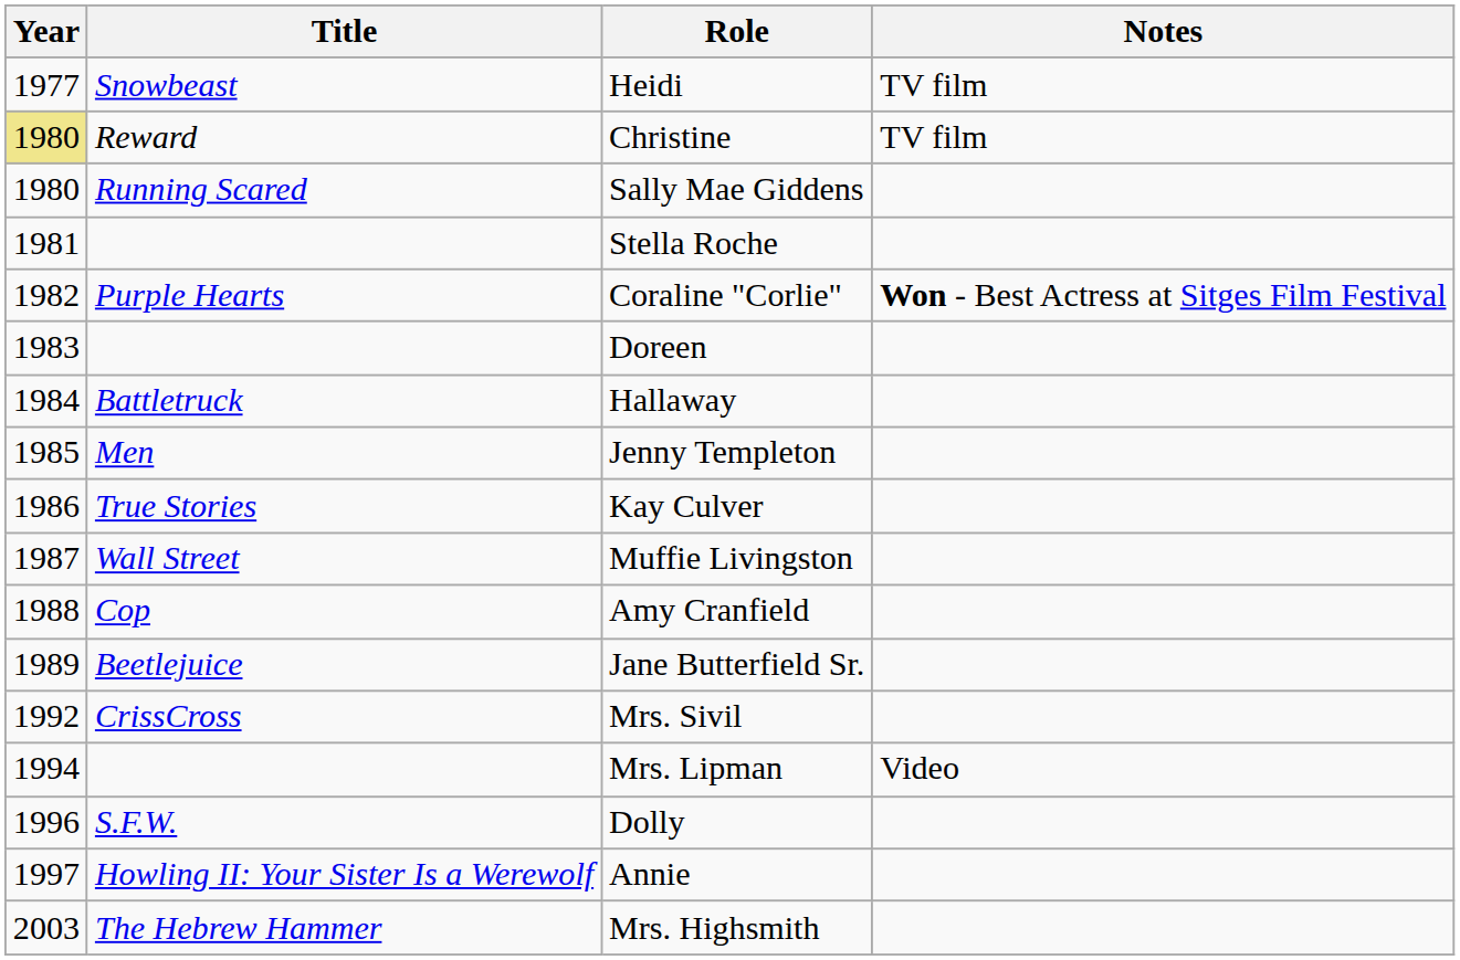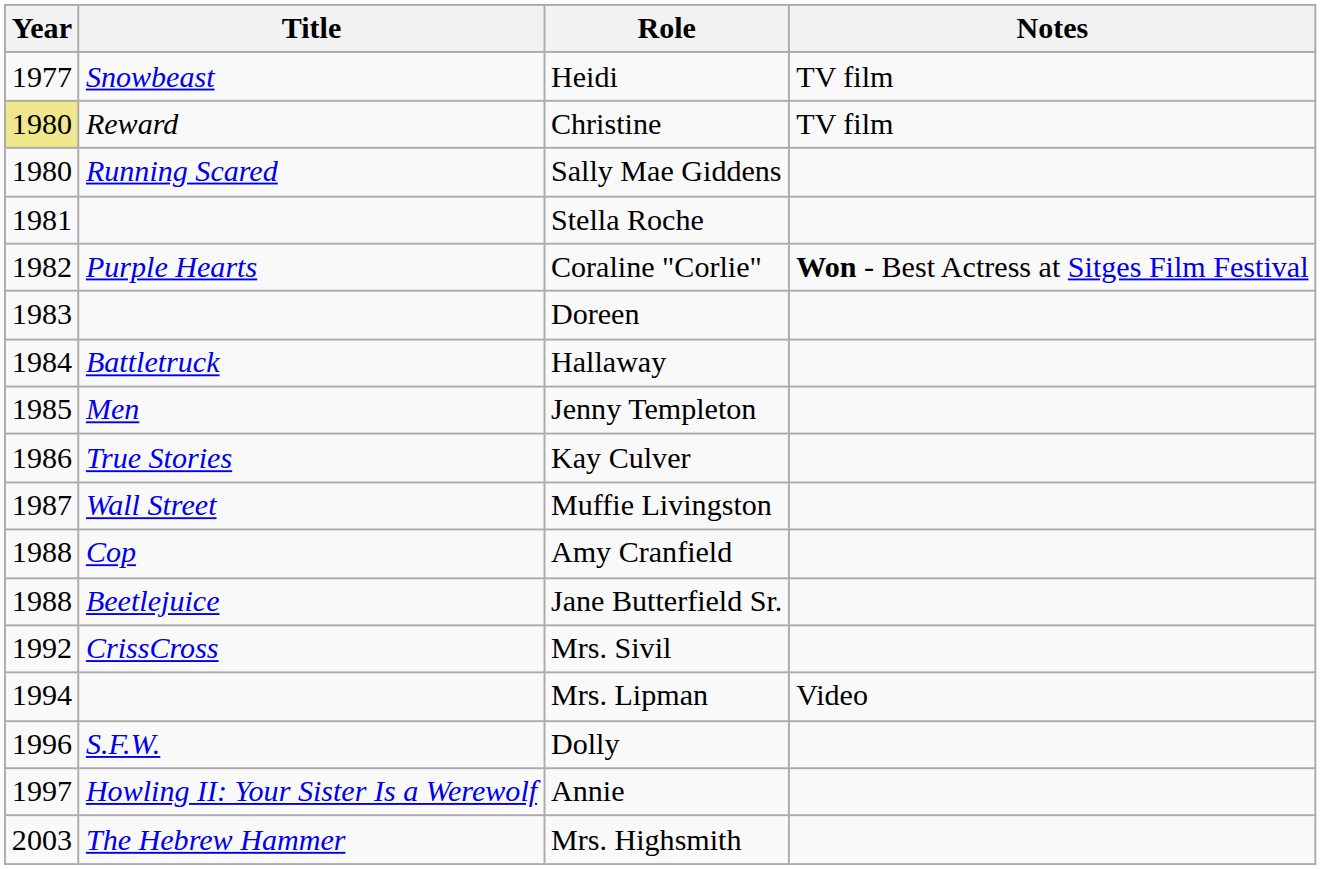 <table class="wikitable sortable">
 <tr>
 <th>Year</th>
 <th>Title</th>
 <th>Role</th>
 <th class="unsortable">Notes</th>
 </tr>
 <tr>
 <td>1977</td>
 <td><em><a href='#'>Snowbeast</a></em></td>
 <td>Heidi</td>
 <td>TV film</td>
 </tr>
 <tr>
 <td style="background: khaki;">1980</td>
 <td><em>Reward</em></td>
 <td>Christine</td>
 <td>TV film</td>
 </tr>
 <tr>
 <td>1980</td>
 <td><em><a href='#'>Running Scared</a></em></td>
 <td>Sally Mae Giddens</td>
 <td></td>
 </tr>
 <tr>
 <td>1981</td>
 <td><em></em></td>
 <td>Stella Roche</td>
 <td></td>
 </tr>
 <tr>
 <td>1982</td>
 <td><em><a href='#'>Purple Hearts</a></em></td>
 <td>Coraline "Corlie"</td>
 <td><strong>Won</strong> - Best Actress at <a href='#'>Sitges Film Festival</a></td>
 </tr>
 <tr>
 <td>1983</td>
 <td><em></em></td>
 <td>Doreen</td>
 <td></td>
 </tr>
 <tr>
 <td>1984</td>
 <td><em><a href='#'>Battletruck</a></em></td>
 <td>Hallaway</td>
 <td></td>
 </tr>
 <tr>
 <td>1985</td>
 <td><em><a href='#'>Men</a></em></td>
 <td>Jenny Templeton</td>
 <td></td>
 </tr>
 <tr>
 <td>1986</td>
 <td><em><a href='#'>True Stories</a></em></td>
 <td>Kay Culver</td>
 <td></td>
 </tr>
 <tr>
 <td>1987</td>
 <td><em><a href='#'>Wall Street</a></em></td>
 <td>Muffie Livingston</td>
 <td></td>
 </tr>
 <tr>
 <td>1988</td>
 <td><em><a href='#'>Cop</a></em></td>
 <td>Amy Cranfield</td>
 <td></td>
 </tr>
 <tr>
-<td>1989</td>
+<td>1988</td>
 <td><em><a href='#'>Beetlejuice</a></em></td>
 <td>Jane Butterfield Sr.</td>
 <td></td>
 </tr>
 <tr>
 <td>1992</td>
 <td><em><a href='#'>CrissCross</a></em></td>
 <td>Mrs. Sivil</td>
 <td></td>
 </tr>
 <tr>
 <td>1994</td>
 <td><em></em></td>
 <td>Mrs. Lipman</td>
 <td>Video</td>
 </tr>
 <tr>
 <td>1996</td>
 <td><em><a href='#'>S.F.W.</a></em></td>
 <td>Dolly</td>
 <td></td>
 </tr>
 <tr>
 <td>1997</td>
 <td><em><a href='#'>Howling II: Your Sister Is a Werewolf</a></em></td>
 <td>Annie</td>
 <td></td>
 </tr>
 <tr>
 <td>2003</td>
 <td><em><a href='#'>The Hebrew Hammer</a></em></td>
 <td>Mrs. Highsmith</td>
 <td></td>
 </tr>
 </table>
